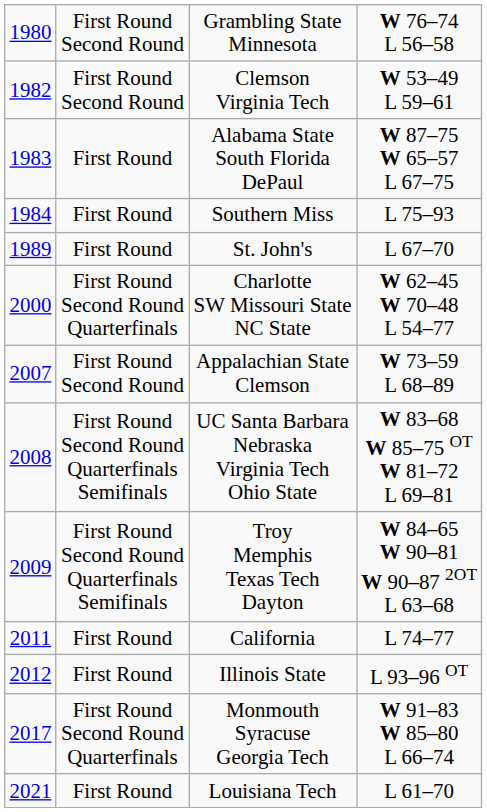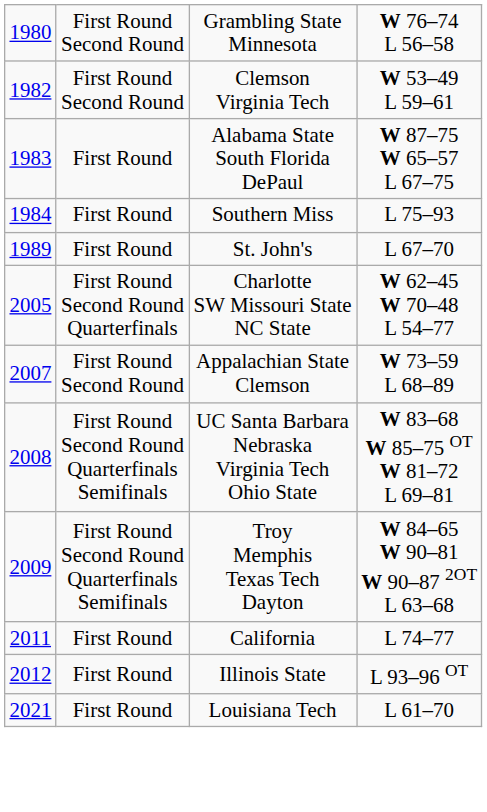 <table class="wikitable">
 <tr align="center">
 <td><a href='#'>1980</a></td>
 <td>First Round<br>Second Round</td>
 <td>Grambling State<br>Minnesota</td>
 <td><strong>W</strong> 76–74<br>L 56–58</td>
 </tr>
 <tr align="center">
 <td><a href='#'>1982</a></td>
 <td>First Round<br>Second Round</td>
 <td>Clemson<br>Virginia Tech</td>
 <td><strong>W</strong> 53–49<br>L 59–61</td>
 </tr>
 <tr align="center">
 <td><a href='#'>1983</a></td>
 <td>First Round</td>
 <td>Alabama State<br>South Florida<br>DePaul</td>
 <td><strong>W</strong> 87–75<br><strong>W</strong> 65–57<br>L 67–75</td>
 </tr>
 <tr align="center">
 <td><a href='#'>1984</a></td>
 <td>First Round</td>
 <td>Southern Miss</td>
 <td>L 75–93</td>
 </tr>
 <tr align="center">
 <td><a href='#'>1989</a></td>
 <td>First Round</td>
 <td>St. John's</td>
 <td>L 67–70</td>
 </tr>
 <tr align="center">
-<td><a href='#'>2000</a></td>
+<td><a href='#'>2005</a></td>
 <td>First Round<br>Second Round<br>Quarterfinals</td>
 <td>Charlotte<br>SW Missouri State<br>NC State</td>
 <td><strong>W</strong> 62–45<br><strong>W</strong> 70–48<br>L 54–77</td>
 </tr>
 <tr align="center">
 <td><a href='#'>2007</a></td>
 <td>First Round<br>Second Round</td>
 <td>Appalachian State<br>Clemson</td>
 <td><strong>W</strong> 73–59<br>L 68–89</td>
 </tr>
 <tr align="center">
 <td><a href='#'>2008</a></td>
 <td>First Round<br>Second Round<br>Quarterfinals<br>Semifinals</td>
 <td>UC Santa Barbara<br>Nebraska<br>Virginia Tech<br>Ohio State</td>
 <td><strong>W</strong> 83–68<br><strong>W</strong> 85–75 <sup>OT</sup><br><strong>W</strong> 81–72<br>L 69–81</td>
 </tr>
 <tr align="center">
 <td><a href='#'>2009</a></td>
 <td>First Round<br>Second Round<br>Quarterfinals<br>Semifinals</td>
 <td>Troy<br>Memphis<br>Texas Tech<br>Dayton</td>
 <td><strong>W</strong> 84–65<br><strong>W</strong> 90–81<br><strong>W</strong> 90–87 <sup>2OT</sup><br>L 63–68</td>
 </tr>
 <tr align="center">
 <td><a href='#'>2011</a></td>
 <td>First Round</td>
 <td>California</td>
 <td>L 74–77</td>
 </tr>
 <tr align="center">
 <td><a href='#'>2012</a></td>
 <td>First Round</td>
 <td>Illinois State</td>
 <td>L 93–96 <sup>OT</sup></td>
 </tr>
 <tr align="center">
-<td><a href='#'>2017</a></td>
-<td>First Round<br>Second Round<br>Quarterfinals</td>
-<td>Monmouth<br>Syracuse<br>Georgia Tech</td>
-<td><strong>W</strong> 91–83<br> <strong>W</strong> 85–80<br> L 66–74</td>
-</tr>
-<tr align="center">
 <td><a href='#'>2021</a></td>
 <td>First Round</td>
 <td>Louisiana Tech</td>
 <td>L 61–70</td>
 </tr>
 </table>
